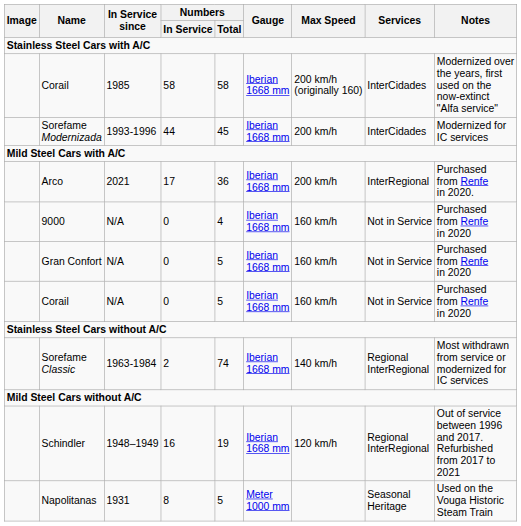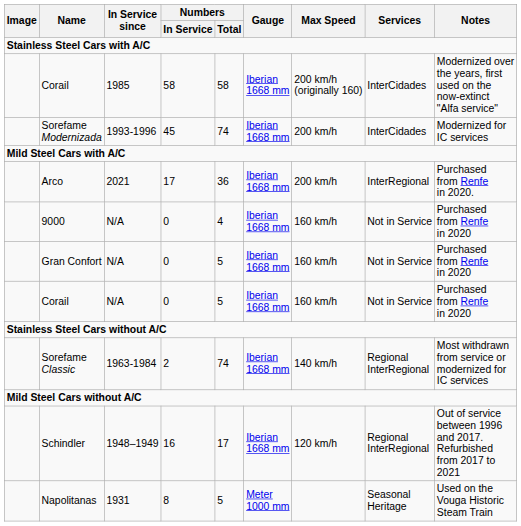 <table class="wikitable">
 <tr>
 <th rowspan="2">Image</th>
 <th rowspan="2">Name</th>
 <th rowspan="2">In Service<br>since</th>
 <th colspan="2">Numbers</th>
 <th rowspan="2">Gauge</th>
 <th rowspan="2">Max Speed</th>
 <th rowspan="2">Services</th>
 <th rowspan="2">Notes</th>
 </tr>
 <tr>
 <th>In Service</th>
 <th>Total</th>
 </tr>
 <tr>
 <td colspan="9"><strong>Stainless Steel Cars with A/C</strong></td>
 </tr>
 <tr>
 <td></td>
 <td>Corail</td>
 <td>1985</td>
 <td>58</td>
 <td>58</td>
 <td><a href='#'>Iberian</a><br><a href='#'>1668 mm</a></td>
 <td>200 km/h<br>(originally 160)</td>
 <td>InterCidades</td>
 <td>Modernized over<br>the years, first<br>used on the<br>now-extinct<br>"Alfa service"</td>
 </tr>
 <tr>
 <td></td>
 <td>Sorefame<br><em>Modernizada</em></td>
 <td>1993-1996</td>
-<td>44</td>
 <td>45</td>
+<td>74</td>
 <td><a href='#'>Iberian</a><br><a href='#'>1668 mm</a></td>
 <td>200 km/h</td>
 <td>InterCidades</td>
 <td>Modernized for<br>IC services</td>
 </tr>
 <tr>
 <td colspan="9"><strong>Mild Steel Cars with A/C</strong></td>
 </tr>
 <tr>
 <td></td>
 <td>Arco</td>
 <td>2021</td>
 <td>17</td>
 <td>36</td>
 <td><a href='#'>Iberian</a><br><a href='#'>1668 mm</a></td>
 <td>200 km/h</td>
 <td>InterRegional</td>
 <td>Purchased<br>from <a href='#'>Renfe</a><br>in 2020.</td>
 </tr>
 <tr>
 <td></td>
 <td>9000</td>
 <td>N/A</td>
 <td>0</td>
 <td>4</td>
 <td><a href='#'>Iberian</a><br><a href='#'>1668 mm</a></td>
 <td>160 km/h</td>
 <td>Not in Service</td>
 <td>Purchased<br>from <a href='#'>Renfe</a><br>in 2020</td>
 </tr>
 <tr>
 <td></td>
 <td>Gran Confort</td>
 <td>N/A</td>
 <td>0</td>
 <td>5</td>
 <td><a href='#'>Iberian</a><br><a href='#'>1668 mm</a></td>
 <td>160 km/h</td>
 <td>Not in Service</td>
 <td>Purchased<br>from <a href='#'>Renfe</a><br>in 2020</td>
 </tr>
 <tr>
 <td></td>
 <td>Corail</td>
 <td>N/A</td>
 <td>0</td>
 <td>5</td>
 <td><a href='#'>Iberian</a><br><a href='#'>1668 mm</a></td>
 <td>160 km/h</td>
 <td>Not in Service</td>
 <td>Purchased<br>from <a href='#'>Renfe</a><br>in 2020</td>
 </tr>
 <tr>
 <td colspan="9"><strong>Stainless Steel Cars without A/C</strong></td>
 </tr>
 <tr>
 <td></td>
 <td>Sorefame<br><em>Classic</em></td>
 <td>1963-1984</td>
 <td>2</td>
 <td>74</td>
 <td><a href='#'>Iberian</a><br><a href='#'>1668 mm</a></td>
 <td>140 km/h</td>
 <td>Regional<br>InterRegional</td>
 <td>Most withdrawn<br>from service or<br>modernized for<br>IC services</td>
 </tr>
 <tr>
 <td colspan="9"><strong>Mild Steel Cars without A/C</strong></td>
 </tr>
 <tr>
 <td></td>
 <td>Schindler</td>
 <td>1948–1949</td>
 <td>16</td>
-<td>19</td>
+<td>17</td>
 <td><a href='#'>Iberian</a><br><a href='#'>1668 mm</a></td>
 <td>120 km/h</td>
 <td>Regional<br>InterRegional</td>
 <td>Out of service<br>between 1996<br>and 2017.<br>Refurbished<br>from 2017 to<br>2021</td>
 </tr>
 <tr>
 <td></td>
 <td>Napolitanas</td>
 <td>1931</td>
 <td>8</td>
 <td>5</td>
 <td><a href='#'>Meter</a><br><a href='#'>1000 mm</a></td>
 <td></td>
 <td>Seasonal<br>Heritage</td>
 <td>Used on the<br>Vouga Historic<br>Steam Train</td>
 </tr>
 </table>
